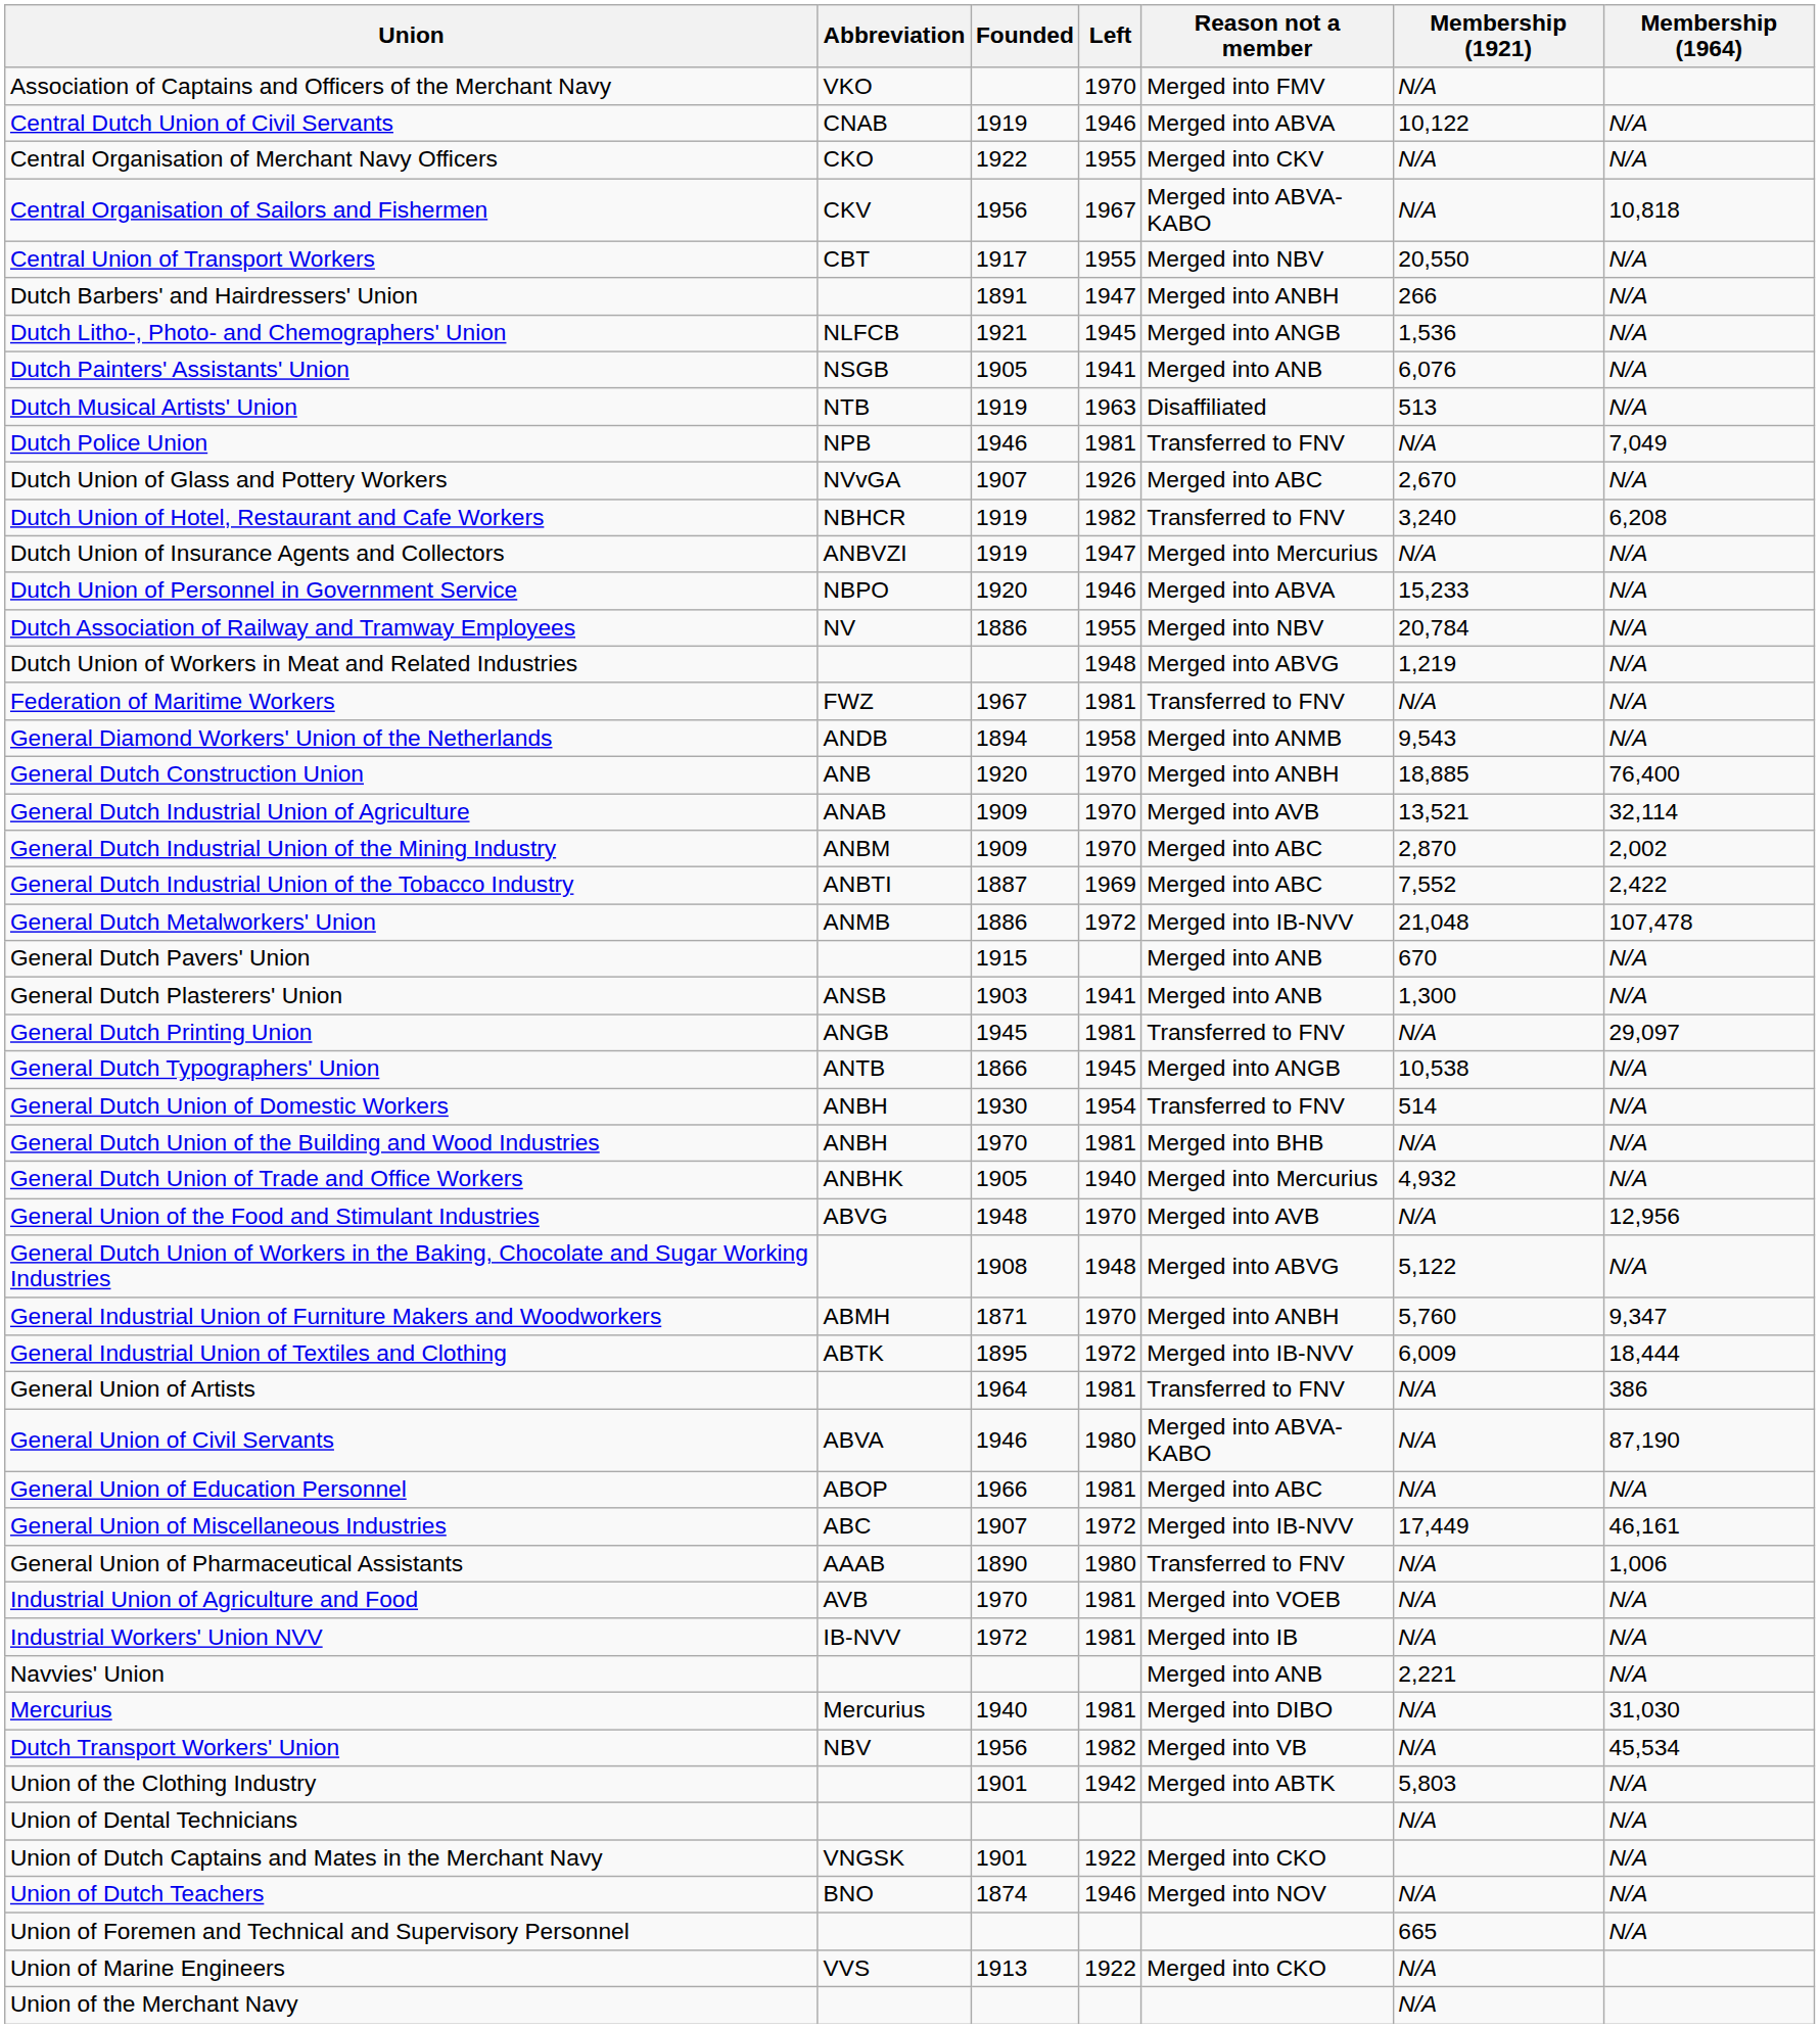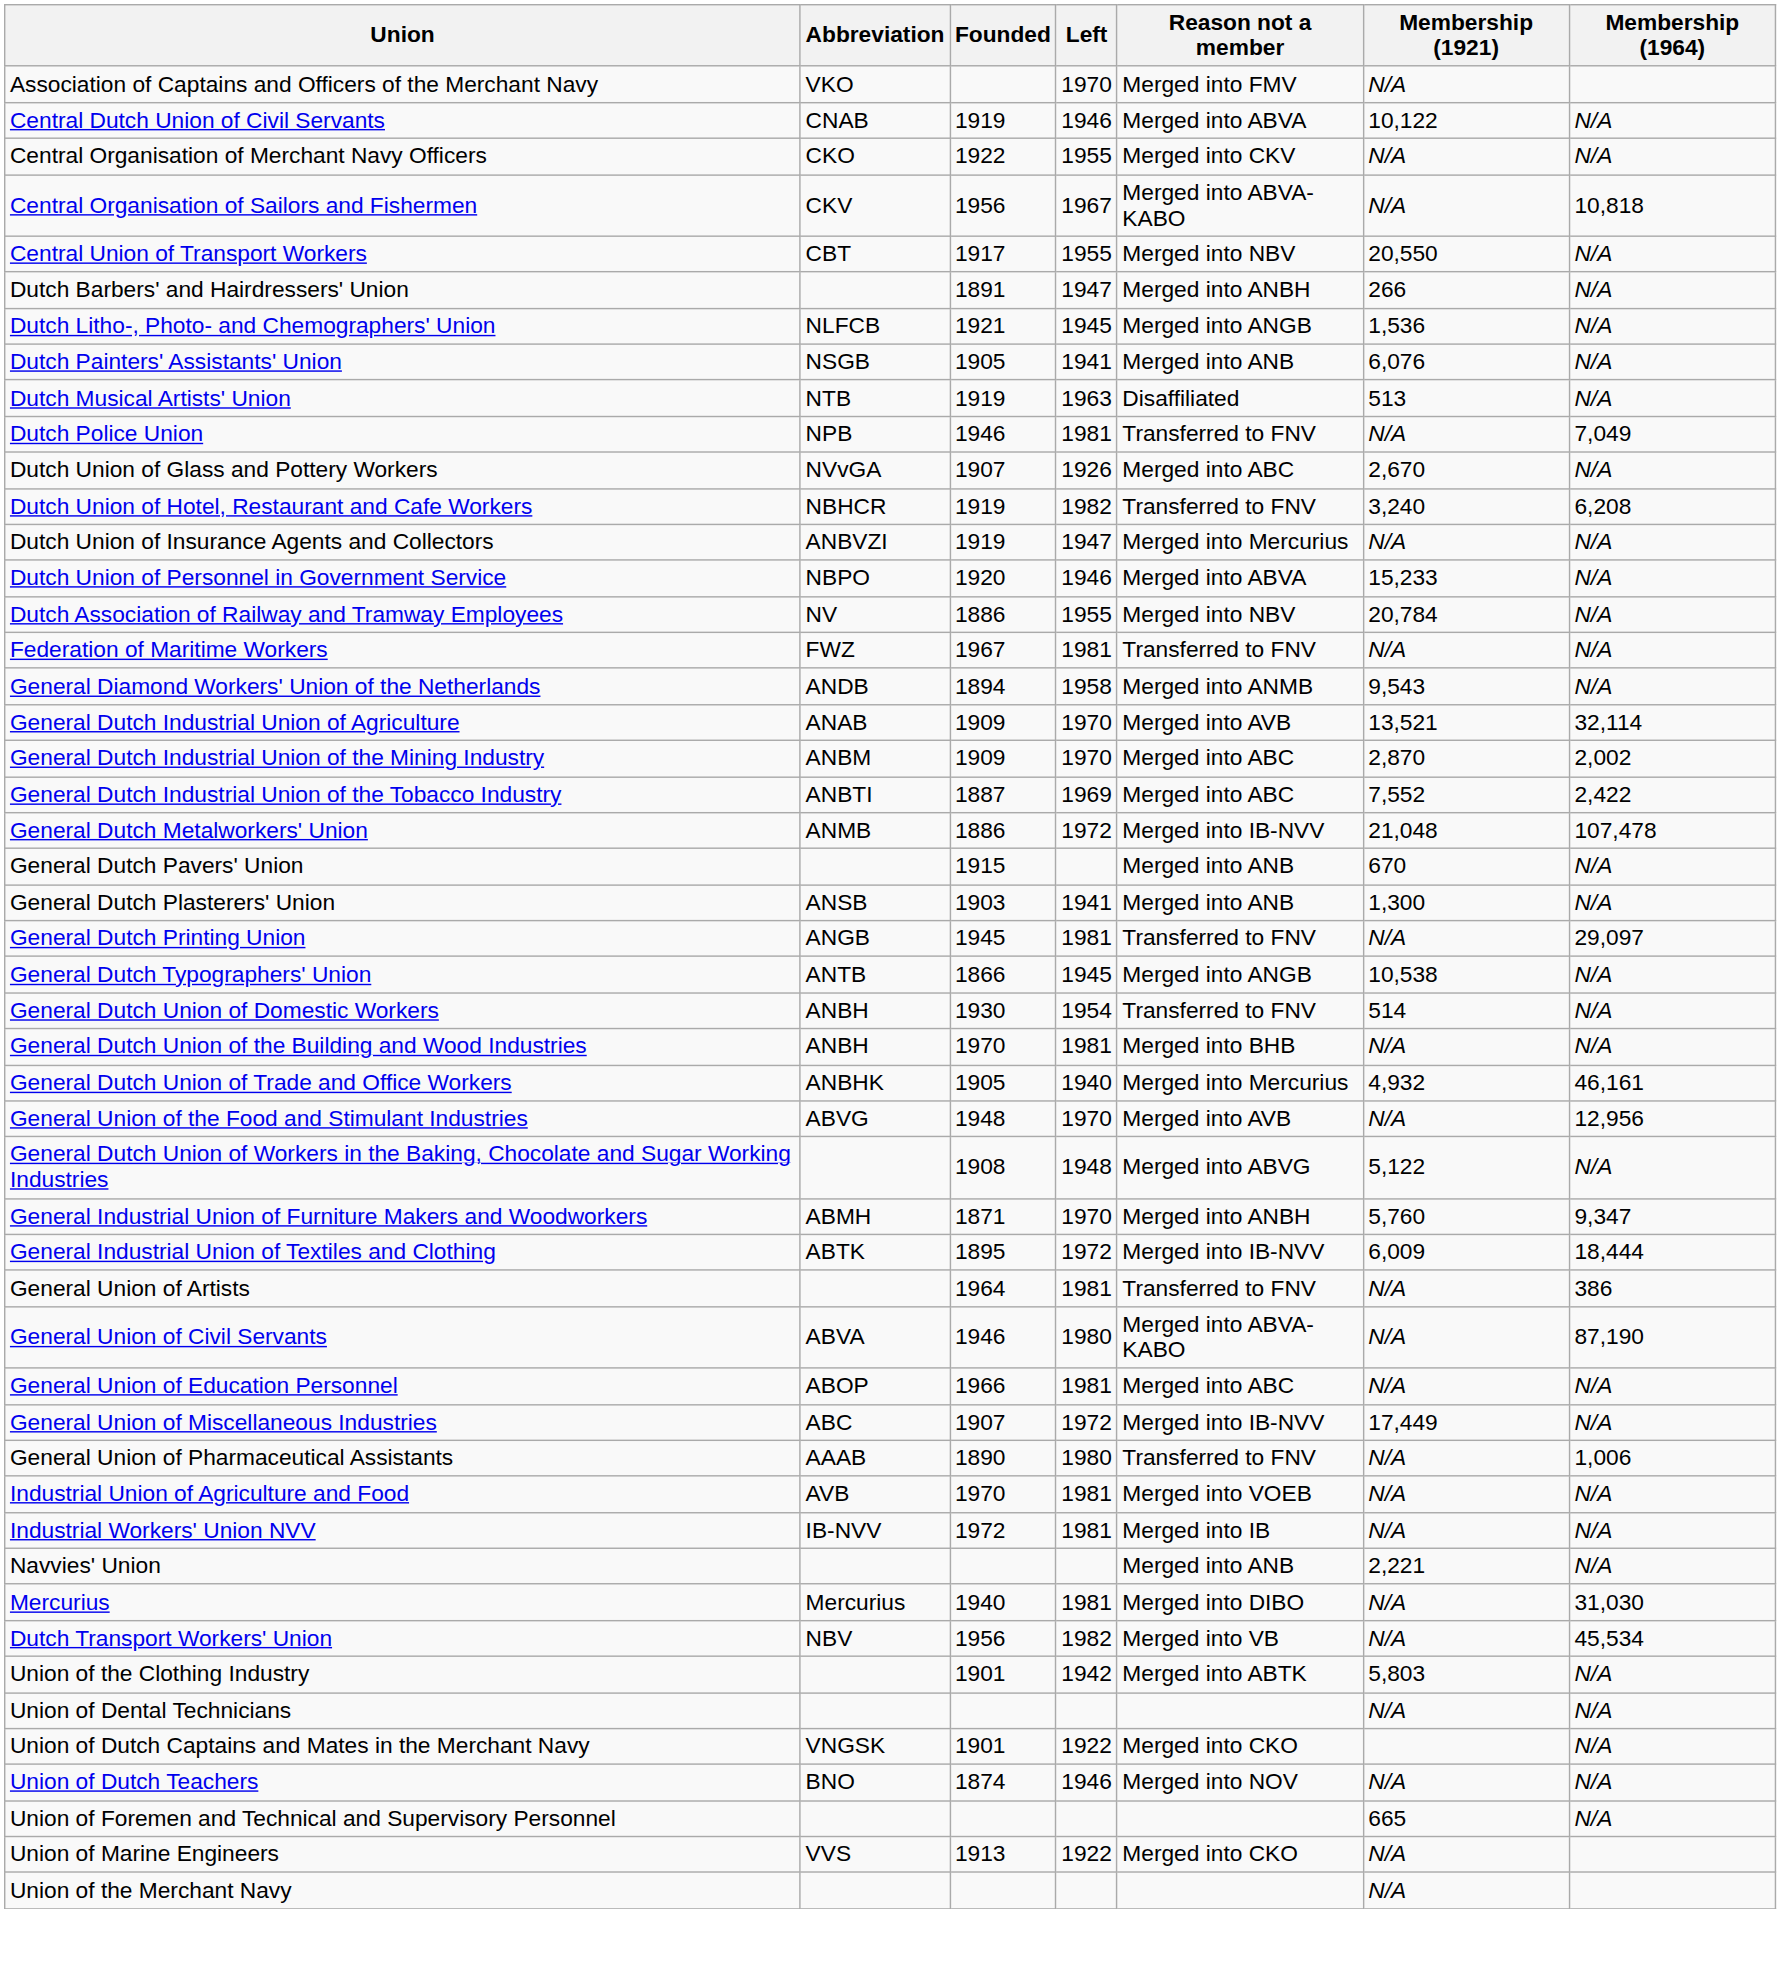 <table class="wikitable sortable">
 <tr>
 <th>Union</th>
 <th>Abbreviation</th>
 <th>Founded</th>
 <th>Left</th>
 <th>Reason not a member</th>
 <th>Membership (1921)</th>
 <th>Membership (1964)</th>
 </tr>
 <tr>
 <td>Association of Captains and Officers of the Merchant Navy</td>
 <td>VKO</td>
 <td></td>
 <td>1970</td>
 <td>Merged into FMV</td>
 <td><em>N/A</em></td>
 <td></td>
 </tr>
 <tr>
 <td><a href='#'>Central Dutch Union of Civil Servants</a></td>
 <td>CNAB</td>
 <td>1919</td>
 <td>1946</td>
 <td>Merged into ABVA</td>
 <td>10,122</td>
 <td><em>N/A</em></td>
 </tr>
 <tr>
 <td>Central Organisation of Merchant Navy Officers</td>
 <td>CKO</td>
 <td>1922</td>
 <td>1955</td>
 <td>Merged into CKV</td>
 <td><em>N/A</em></td>
 <td><em>N/A</em></td>
 </tr>
 <tr>
 <td><a href='#'>Central Organisation of Sailors and Fishermen</a></td>
 <td>CKV</td>
 <td>1956</td>
 <td>1967</td>
 <td>Merged into ABVA-KABO</td>
 <td><em>N/A</em></td>
 <td>10,818</td>
 </tr>
 <tr>
 <td><a href='#'>Central Union of Transport Workers</a></td>
 <td>CBT</td>
 <td>1917</td>
 <td>1955</td>
 <td>Merged into NBV</td>
 <td>20,550</td>
 <td><em>N/A</em></td>
 </tr>
 <tr>
 <td>Dutch Barbers' and Hairdressers' Union</td>
 <td></td>
 <td>1891</td>
 <td>1947</td>
 <td>Merged into ANBH</td>
 <td>266</td>
 <td><em>N/A</em></td>
 </tr>
 <tr>
 <td><a href='#'>Dutch Litho-, Photo- and Chemographers' Union</a></td>
 <td>NLFCB</td>
 <td>1921</td>
 <td>1945</td>
 <td>Merged into ANGB</td>
 <td>1,536</td>
 <td><em>N/A</em></td>
 </tr>
 <tr>
 <td><a href='#'>Dutch Painters' Assistants' Union</a></td>
 <td>NSGB</td>
 <td>1905</td>
 <td>1941</td>
 <td>Merged into ANB</td>
 <td>6,076</td>
 <td><em>N/A</em></td>
 </tr>
 <tr>
 <td><a href='#'>Dutch Musical Artists' Union</a></td>
 <td>NTB</td>
 <td>1919</td>
 <td>1963</td>
 <td>Disaffiliated</td>
 <td>513</td>
 <td><em>N/A</em></td>
 </tr>
 <tr>
 <td><a href='#'>Dutch Police Union</a></td>
 <td>NPB</td>
 <td>1946</td>
 <td>1981</td>
 <td>Transferred to FNV</td>
 <td><em>N/A</em></td>
 <td>7,049</td>
 </tr>
 <tr>
 <td>Dutch Union of Glass and Pottery Workers</td>
 <td>NVvGA</td>
 <td>1907</td>
 <td>1926</td>
 <td>Merged into ABC</td>
 <td>2,670</td>
 <td><em>N/A</em></td>
 </tr>
 <tr>
 <td><a href='#'>Dutch Union of Hotel, Restaurant and Cafe Workers</a></td>
 <td>NBHCR</td>
 <td>1919</td>
 <td>1982</td>
 <td>Transferred to FNV</td>
 <td>3,240</td>
 <td>6,208</td>
 </tr>
 <tr>
 <td>Dutch Union of Insurance Agents and Collectors</td>
 <td>ANBVZI</td>
 <td>1919</td>
 <td>1947</td>
 <td>Merged into Mercurius</td>
 <td><em>N/A</em></td>
 <td><em>N/A</em></td>
 </tr>
 <tr>
 <td><a href='#'>Dutch Union of Personnel in Government Service</a></td>
 <td>NBPO</td>
 <td>1920</td>
 <td>1946</td>
 <td>Merged into ABVA</td>
 <td>15,233</td>
 <td><em>N/A</em></td>
 </tr>
 <tr>
 <td><a href='#'>Dutch Association of Railway and Tramway Employees</a></td>
 <td>NV</td>
 <td>1886</td>
 <td>1955</td>
 <td>Merged into NBV</td>
 <td>20,784</td>
 <td><em>N/A</em></td>
 </tr>
 <tr>
-<td>Dutch Union of Workers in Meat and Related Industries</td>
-<td></td>
-<td></td>
-<td>1948</td>
-<td>Merged into ABVG</td>
-<td>1,219</td>
-<td><em>N/A</em></td>
-</tr>
-<tr>
 <td><a href='#'>Federation of Maritime Workers</a></td>
 <td>FWZ</td>
 <td>1967</td>
 <td>1981</td>
 <td>Transferred to FNV</td>
 <td><em>N/A</em></td>
 <td><em>N/A</em></td>
 </tr>
 <tr>
 <td><a href='#'>General Diamond Workers' Union of the Netherlands</a></td>
 <td>ANDB</td>
 <td>1894</td>
 <td>1958</td>
 <td>Merged into ANMB</td>
 <td>9,543</td>
 <td><em>N/A</em></td>
-</tr>
-<tr>
-<td><a href='#'>General Dutch Construction Union</a></td>
-<td>ANB</td>
-<td>1920</td>
-<td>1970</td>
-<td>Merged into ANBH</td>
-<td>18,885</td>
-<td>76,400</td>
 </tr>
 <tr>
 <td><a href='#'>General Dutch Industrial Union of Agriculture</a></td>
 <td>ANAB</td>
 <td>1909</td>
 <td>1970</td>
 <td>Merged into AVB</td>
 <td>13,521</td>
 <td>32,114</td>
 </tr>
 <tr>
 <td><a href='#'>General Dutch Industrial Union of the Mining Industry</a></td>
 <td>ANBM</td>
 <td>1909</td>
 <td>1970</td>
 <td>Merged into ABC</td>
 <td>2,870</td>
 <td>2,002</td>
 </tr>
 <tr>
 <td><a href='#'>General Dutch Industrial Union of the Tobacco Industry</a></td>
 <td>ANBTI</td>
 <td>1887</td>
 <td>1969</td>
 <td>Merged into ABC</td>
 <td>7,552</td>
 <td>2,422</td>
 </tr>
 <tr>
 <td><a href='#'>General Dutch Metalworkers' Union</a></td>
 <td>ANMB</td>
 <td>1886</td>
 <td>1972</td>
 <td>Merged into IB-NVV</td>
 <td>21,048</td>
 <td>107,478</td>
 </tr>
 <tr>
 <td>General Dutch Pavers' Union</td>
 <td></td>
 <td>1915</td>
 <td></td>
 <td>Merged into ANB</td>
 <td>670</td>
 <td><em>N/A</em></td>
 </tr>
 <tr>
 <td>General Dutch Plasterers' Union</td>
 <td>ANSB</td>
 <td>1903</td>
 <td>1941</td>
 <td>Merged into ANB</td>
 <td>1,300</td>
 <td><em>N/A</em></td>
 </tr>
 <tr>
 <td><a href='#'>General Dutch Printing Union</a></td>
 <td>ANGB</td>
 <td>1945</td>
 <td>1981</td>
 <td>Transferred to FNV</td>
 <td><em>N/A</em></td>
 <td>29,097</td>
 </tr>
 <tr>
 <td><a href='#'>General Dutch Typographers' Union</a></td>
 <td>ANTB</td>
 <td>1866</td>
 <td>1945</td>
 <td>Merged into ANGB</td>
 <td>10,538</td>
 <td><em>N/A</em></td>
 </tr>
 <tr>
 <td><a href='#'>General Dutch Union of Domestic Workers</a></td>
 <td>ANBH</td>
 <td>1930</td>
 <td>1954</td>
 <td>Transferred to FNV</td>
 <td>514</td>
 <td><em>N/A</em></td>
 </tr>
 <tr>
 <td><a href='#'>General Dutch Union of the Building and Wood Industries</a></td>
 <td>ANBH</td>
 <td>1970</td>
 <td>1981</td>
 <td>Merged into BHB</td>
 <td><em>N/A</em></td>
 <td><em>N/A</em></td>
 </tr>
 <tr>
 <td><a href='#'>General Dutch Union of Trade and Office Workers</a></td>
 <td>ANBHK</td>
 <td>1905</td>
 <td>1940</td>
 <td>Merged into Mercurius</td>
 <td>4,932</td>
-<td><em>N/A</em></td>
+<td>46,161</td>
 </tr>
 <tr>
 <td><a href='#'>General Union of the Food and Stimulant Industries</a></td>
 <td>ABVG</td>
 <td>1948</td>
 <td>1970</td>
 <td>Merged into AVB</td>
 <td><em>N/A</em></td>
 <td>12,956</td>
 </tr>
 <tr>
 <td><a href='#'>General Dutch Union of Workers in the Baking, Chocolate and Sugar Working Industries</a></td>
 <td></td>
 <td>1908</td>
 <td>1948</td>
 <td>Merged into ABVG</td>
 <td>5,122</td>
 <td><em>N/A</em></td>
 </tr>
 <tr>
 <td><a href='#'>General Industrial Union of Furniture Makers and Woodworkers</a></td>
 <td>ABMH</td>
 <td>1871</td>
 <td>1970</td>
 <td>Merged into ANBH</td>
 <td>5,760</td>
 <td>9,347</td>
 </tr>
 <tr>
 <td><a href='#'>General Industrial Union of Textiles and Clothing</a></td>
 <td>ABTK</td>
 <td>1895</td>
 <td>1972</td>
 <td>Merged into IB-NVV</td>
 <td>6,009</td>
 <td>18,444</td>
 </tr>
 <tr>
 <td>General Union of Artists</td>
 <td></td>
 <td>1964</td>
 <td>1981</td>
 <td>Transferred to FNV</td>
 <td><em>N/A</em></td>
 <td>386</td>
 </tr>
 <tr>
 <td><a href='#'>General Union of Civil Servants</a></td>
 <td>ABVA</td>
 <td>1946</td>
 <td>1980</td>
 <td>Merged into ABVA-KABO</td>
 <td><em>N/A</em></td>
 <td>87,190</td>
 </tr>
 <tr>
 <td><a href='#'>General Union of Education Personnel</a></td>
 <td>ABOP</td>
 <td>1966</td>
 <td>1981</td>
 <td>Merged into ABC</td>
 <td><em>N/A</em></td>
 <td><em>N/A</em></td>
 </tr>
 <tr>
 <td><a href='#'>General Union of Miscellaneous Industries</a></td>
 <td>ABC</td>
 <td>1907</td>
 <td>1972</td>
 <td>Merged into IB-NVV</td>
 <td>17,449</td>
-<td>46,161</td>
+<td><em>N/A</em></td>
 </tr>
 <tr>
 <td>General Union of Pharmaceutical Assistants</td>
 <td>AAAB</td>
 <td>1890</td>
 <td>1980</td>
 <td>Transferred to FNV</td>
 <td><em>N/A</em></td>
 <td>1,006</td>
 </tr>
 <tr>
 <td><a href='#'>Industrial Union of Agriculture and Food</a></td>
 <td>AVB</td>
 <td>1970</td>
 <td>1981</td>
 <td>Merged into VOEB</td>
 <td><em>N/A</em></td>
 <td><em>N/A</em></td>
 </tr>
 <tr>
 <td><a href='#'>Industrial Workers' Union NVV</a></td>
 <td>IB-NVV</td>
 <td>1972</td>
 <td>1981</td>
 <td>Merged into IB</td>
 <td><em>N/A</em></td>
 <td><em>N/A</em></td>
 </tr>
 <tr>
 <td>Navvies' Union</td>
 <td></td>
 <td></td>
 <td></td>
 <td>Merged into ANB</td>
 <td>2,221</td>
 <td><em>N/A</em></td>
 </tr>
 <tr>
 <td><a href='#'>Mercurius</a></td>
 <td>Mercurius</td>
 <td>1940</td>
 <td>1981</td>
 <td>Merged into DIBO</td>
 <td><em>N/A</em></td>
 <td>31,030</td>
 </tr>
 <tr>
 <td><a href='#'>Dutch Transport Workers' Union</a></td>
 <td>NBV</td>
 <td>1956</td>
 <td>1982</td>
 <td>Merged into VB</td>
 <td><em>N/A</em></td>
 <td>45,534</td>
 </tr>
 <tr>
 <td>Union of the Clothing Industry</td>
 <td></td>
 <td>1901</td>
 <td>1942</td>
 <td>Merged into ABTK</td>
 <td>5,803</td>
 <td><em>N/A</em></td>
 </tr>
 <tr>
 <td>Union of Dental Technicians</td>
 <td></td>
 <td></td>
 <td></td>
 <td></td>
 <td><em>N/A</em></td>
 <td><em>N/A</em></td>
 </tr>
 <tr>
 <td>Union of Dutch Captains and Mates in the Merchant Navy</td>
 <td>VNGSK</td>
 <td>1901</td>
 <td>1922</td>
 <td>Merged into CKO</td>
 <td></td>
 <td><em>N/A</em></td>
 </tr>
 <tr>
 <td><a href='#'>Union of Dutch Teachers</a></td>
 <td>BNO</td>
 <td>1874</td>
 <td>1946</td>
 <td>Merged into NOV</td>
 <td><em>N/A</em></td>
 <td><em>N/A</em></td>
 </tr>
 <tr>
 <td>Union of Foremen and Technical and Supervisory Personnel</td>
 <td></td>
 <td></td>
 <td></td>
 <td></td>
 <td>665</td>
 <td><em>N/A</em></td>
 </tr>
 <tr>
 <td>Union of Marine Engineers</td>
 <td>VVS</td>
 <td>1913</td>
 <td>1922</td>
 <td>Merged into CKO</td>
 <td><em>N/A</em></td>
 <td></td>
 </tr>
 <tr>
 <td>Union of the Merchant Navy</td>
 <td></td>
 <td></td>
 <td></td>
 <td></td>
 <td><em>N/A</em></td>
 <td></td>
 </tr>
 </table>
